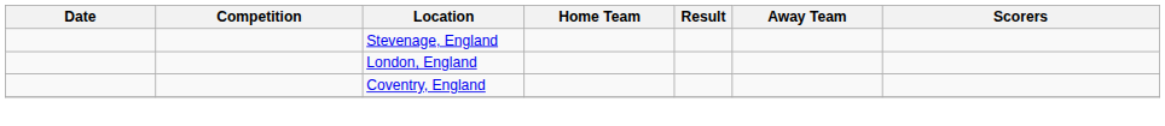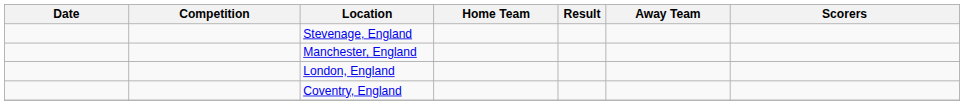 <table class="wikitable" width=90% style="font-size: 90%">
 <tr>
 <th width=13%>Date</th>
 <th width=18%>Competition</th>
 <th width=14%>Location</th>
 <th width=13%>Home Team</th>
 <th width=5%>Result</th>
 <th width=13%>Away Team</th>
 <th width=24%>Scorers</th>
 </tr>
 <tr>
 <td></td>
 <td></td>
 <td><a href='#'>Stevenage, England</a></td>
+<td></td>
+<td></td>
+<td></td>
+<td></td>
+</tr>
+<tr>
+<td></td>
+<td></td>
+<td><a href='#'>Manchester, England</a></td>
 <td></td>
 <td></td>
 <td></td>
 <td></td>
 </tr>
 <tr>
 <td></td>
 <td></td>
 <td><a href='#'>London, England</a></td>
 <td></td>
 <td></td>
 <td></td>
 <td></td>
 </tr>
 <tr>
 <td></td>
 <td></td>
 <td><a href='#'>Coventry, England</a></td>
 <td></td>
 <td></td>
 <td></td>
 <td></td>
 </tr>
 <tr>
 </tr>
 </table>
